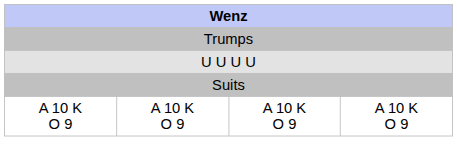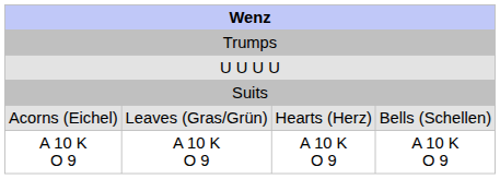 <table class="float-right" cellpadding="3" style="background: #c0c0c0; border-spacing: 1px;">
 <tr align="center">
 <td style="background: #c0c8f8;" colspan="4" width="480"><strong>Wenz</strong></td>
 </tr>
 <tr align="center">
 <td colspan="4">Trumps</td>
 </tr>
 <tr align="center">
 <td colspan="4" style="background: #e3e3e3;">U U U U</td>
 </tr>
 <tr align="center">
 <td colspan="4">Suits</td>
 </tr>
 <tr align="center">
+<td style="background: #e3e3e3;">Acorns (Eichel)</td>
+<td style="background: #e3e3e3;">Leaves (Gras/Grün)</td>
+<td style="background: #e3e3e3;">Hearts (Herz)</td>
+<td style="background: #e3e3e3;">Bells (Schellen)</td>
+</tr>
+<tr align="center">
 <td style="background: #ffffff;">A 10 K<br>O 9</td>
 <td style="background: #ffffff;">A 10 K<br>O 9</td>
 <td style="background: #ffffff;">A 10 K<br>O 9</td>
 <td style="background: #ffffff;">A 10 K<br>O 9</td>
 </tr>
 </table>
